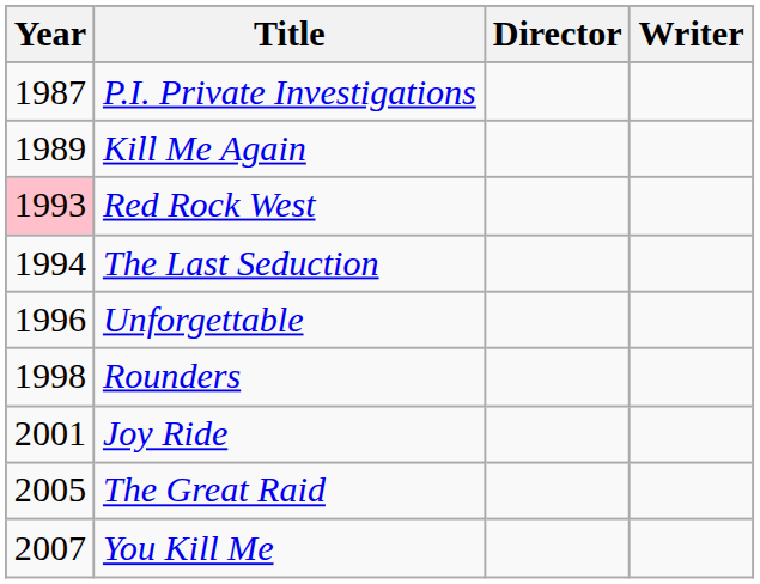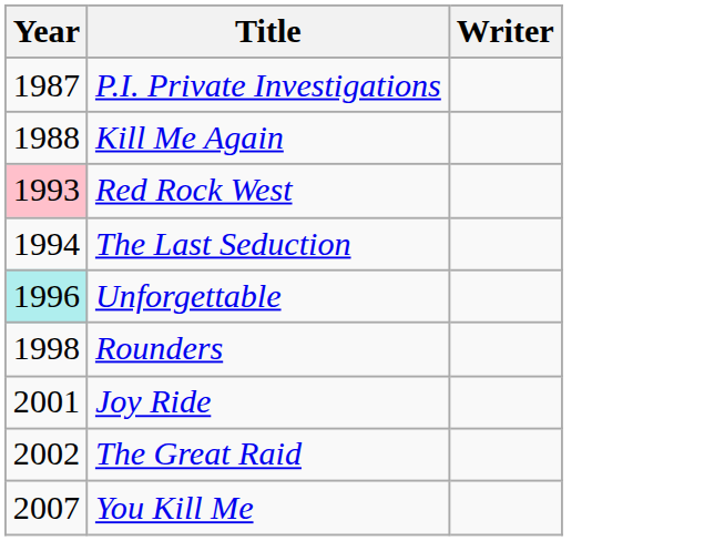 <table class="wikitable">
 <tr>
 <th>Year</th>
 <th>Title</th>
-<th>Director</th>
 <th>Writer</th>
 </tr>
 <tr>
 <td>1987</td>
 <td><em><a href='#'>P.I. Private Investigations</a></em></td>
 <td></td>
-<td></td>
 </tr>
 <tr>
-<td>1989</td>
+<td>1988</td>
 <td><em><a href='#'>Kill Me Again</a></em></td>
-<td></td>
 <td></td>
 </tr>
 <tr>
 <td style="background: pink;">1993</td>
 <td><em><a href='#'>Red Rock West</a></em></td>
 <td></td>
-<td></td>
 </tr>
 <tr>
 <td>1994</td>
 <td><em><a href='#'>The Last Seduction</a></em></td>
 <td></td>
-<td></td>
 </tr>
 <tr>
-<td>1996</td>
+<td style="background: paleturquoise;">1996</td>
 <td><em><a href='#'>Unforgettable</a></em></td>
-<td></td>
 <td></td>
 </tr>
 <tr>
 <td>1998</td>
 <td><em><a href='#'>Rounders</a></em></td>
 <td></td>
-<td></td>
 </tr>
 <tr>
 <td>2001</td>
 <td><em><a href='#'>Joy Ride</a></em></td>
 <td></td>
-<td></td>
 </tr>
 <tr>
-<td>2005</td>
+<td>2002</td>
 <td><em><a href='#'>The Great Raid</a></em></td>
-<td></td>
 <td></td>
 </tr>
 <tr>
 <td>2007</td>
 <td><em><a href='#'>You Kill Me</a></em></td>
 <td></td>
-<td></td>
 </tr>
 </table>
